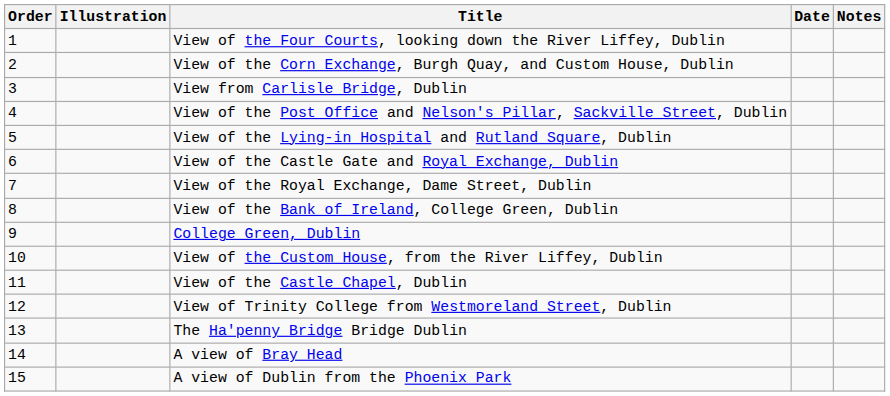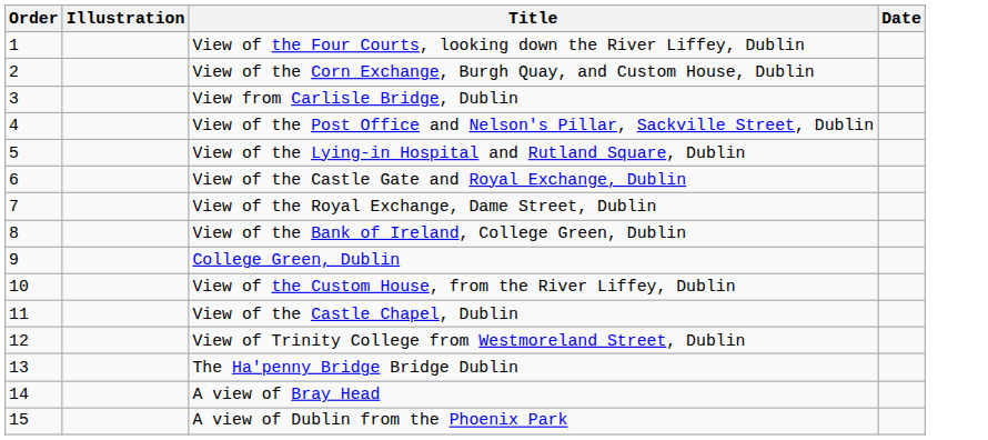 <table class="wikitable">
 <tr>
 <th>Order</th>
 <th>Illustration</th>
 <th>Title</th>
 <th>Date</th>
-<th>Notes</th>
 </tr>
 <tr>
 <td>1</td>
 <td></td>
 <td>View of <a href='#'>the Four Courts</a>, looking down the River Liffey, Dublin</td>
-<td></td>
 <td></td>
 </tr>
 <tr>
 <td>2</td>
 <td></td>
 <td>View of the <a href='#'>Corn Exchange</a>, Burgh Quay, and Custom House, Dublin</td>
 <td></td>
-<td></td>
 </tr>
 <tr>
 <td>3</td>
 <td></td>
 <td>View from <a href='#'>Carlisle Bridge</a>, Dublin</td>
-<td></td>
 <td></td>
 </tr>
 <tr>
 <td>4</td>
 <td></td>
 <td>View of the <a href='#'>Post Office</a> and <a href='#'>Nelson's Pillar</a>, <a href='#'>Sackville Street</a>, Dublin</td>
 <td></td>
-<td></td>
 </tr>
 <tr>
 <td>5</td>
 <td></td>
 <td>View of the <a href='#'>Lying-in Hospital</a> and <a href='#'>Rutland Square</a>, Dublin</td>
-<td></td>
 <td></td>
 </tr>
 <tr>
 <td>6</td>
 <td></td>
 <td>View of the Castle Gate and <a href='#'>Royal Exchange, Dublin</a></td>
 <td></td>
-<td></td>
 </tr>
 <tr>
 <td>7</td>
 <td></td>
 <td>View of the Royal Exchange, Dame Street, Dublin</td>
-<td></td>
 <td></td>
 </tr>
 <tr>
 <td>8</td>
 <td></td>
 <td>View of the <a href='#'>Bank of Ireland</a>, College Green, Dublin</td>
 <td></td>
-<td></td>
 </tr>
 <tr>
 <td>9</td>
 <td></td>
 <td><a href='#'>College Green, Dublin</a></td>
-<td></td>
 <td></td>
 </tr>
 <tr>
 <td>10</td>
 <td></td>
 <td>View of <a href='#'>the Custom House</a>, from the River Liffey, Dublin</td>
 <td></td>
-<td></td>
 </tr>
 <tr>
 <td>11</td>
 <td></td>
 <td>View of the <a href='#'>Castle Chapel</a>, Dublin</td>
-<td></td>
 <td></td>
 </tr>
 <tr>
 <td>12</td>
 <td></td>
 <td>View of Trinity College from <a href='#'>Westmoreland Street</a>, Dublin</td>
 <td></td>
-<td></td>
 </tr>
 <tr>
 <td>13</td>
 <td></td>
 <td>The <a href='#'>Ha'penny Bridge</a> Bridge Dublin</td>
-<td></td>
 <td></td>
 </tr>
 <tr>
 <td>14</td>
 <td></td>
 <td>A view of <a href='#'>Bray Head</a></td>
 <td></td>
-<td></td>
 </tr>
 <tr>
 <td>15</td>
 <td></td>
 <td>A view of Dublin from the <a href='#'>Phoenix Park</a></td>
 <td></td>
-<td></td>
 </tr>
 </table>
